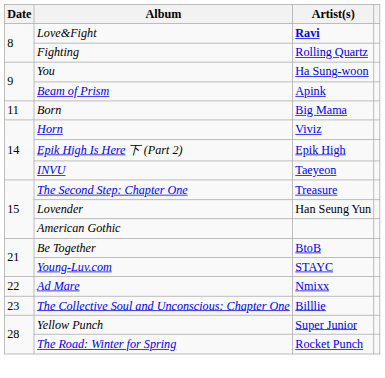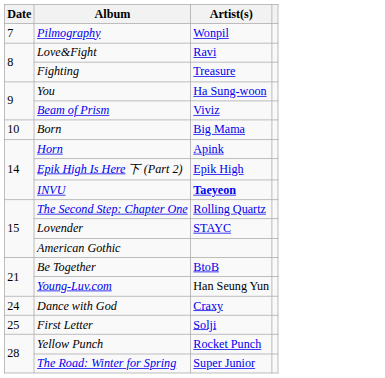 <table class="wikitable">
 <tr>
 <th>Date</th>
 <th>Album</th>
 <th>Artist(s)</th>
 <th></th>
 </tr>
 <tr>
+<td>7</td>
+<td><em><a href='#'>Pilmography</a></em></td>
+<td><a href='#'>Wonpil</a></td>
+<td></td>
+</tr>
+<tr>
 <td rowspan="2">8</td>
 <td><em>Love&Fight</em></td>
-<td><strong><a href='#'>Ravi</a></strong></td>
+<td><a href='#'>Ravi</a></td>
 <td></td>
 </tr>
 <tr>
 <td><em>Fighting</em></td>
-<td><a href='#'>Rolling Quartz</a></td>
+<td><a href='#'>Treasure</a></td>
 <td></td>
 </tr>
 <tr>
 <td rowspan="2">9</td>
 <td><em>You</em></td>
 <td><a href='#'>Ha Sung-woon</a></td>
 <td></td>
 </tr>
 <tr>
 <td><em><a href='#'>Beam of Prism</a></em></td>
-<td><a href='#'>Apink</a></td>
+<td><a href='#'>Viviz</a></td>
 <td></td>
 </tr>
 <tr>
-<td>11</td>
+<td>10</td>
 <td><em>Born</em></td>
 <td><a href='#'>Big Mama</a></td>
 <td></td>
 </tr>
 <tr>
 <td rowspan="3">14</td>
 <td><em><a href='#'>Horn</a></em></td>
-<td><a href='#'>Viviz</a></td>
+<td><a href='#'>Apink</a></td>
 <td></td>
 </tr>
 <tr>
 <td><em><a href='#'>Epik High Is Here</a> 下 (Part 2)</em></td>
 <td><a href='#'>Epik High</a></td>
 <td></td>
 </tr>
 <tr>
 <td><em><a href='#'>INVU</a></em></td>
-<td><a href='#'>Taeyeon</a></td>
+<td><strong><a href='#'>Taeyeon</a></strong></td>
 <td></td>
 </tr>
 <tr>
 <td rowspan="3">15</td>
 <td><em><a href='#'>The Second Step: Chapter One</a></em></td>
-<td><a href='#'>Treasure</a></td>
+<td><a href='#'>Rolling Quartz</a></td>
 <td></td>
 </tr>
 <tr>
 <td><em>Lovender</em></td>
-<td>Han Seung Yun</td>
+<td><a href='#'>STAYC</a></td>
 <td></td>
 </tr>
 <tr>
 <td><em>American Gothic</em></td>
 <td></td>
 <td></td>
 </tr>
 <tr>
 <td rowspan="2">21</td>
 <td><em>Be Together</em></td>
 <td><a href='#'>BtoB</a></td>
 <td></td>
 </tr>
 <tr>
 <td><em><a href='#'>Young-Luv.com</a></em></td>
-<td><a href='#'>STAYC</a></td>
+<td>Han Seung Yun</td>
 <td></td>
 </tr>
 <tr>
-<td>22</td>
-<td><em><a href='#'>Ad Mare</a></em></td>
-<td><a href='#'>Nmixx</a></td>
+<td>24</td>
+<td><em>Dance with God</em></td>
+<td><a href='#'>Craxy</a></td>
 <td></td>
 </tr>
 <tr>
-<td>23</td>
-<td><em><a href='#'>The Collective Soul and Unconscious: Chapter One</a></em></td>
-<td><a href='#'>Billlie</a></td>
+<td>25</td>
+<td><em>First Letter</em></td>
+<td><a href='#'>Solji</a></td>
 <td></td>
 </tr>
 <tr>
 <td rowspan="2">28</td>
 <td><em>Yellow Punch</em></td>
-<td><a href='#'>Super Junior</a></td>
+<td><a href='#'>Rocket Punch</a></td>
 <td></td>
 </tr>
 <tr>
 <td><em><a href='#'>The Road: Winter for Spring</a></em></td>
-<td><a href='#'>Rocket Punch</a></td>
+<td><a href='#'>Super Junior</a></td>
 <td></td>
 </tr>
 </table>
